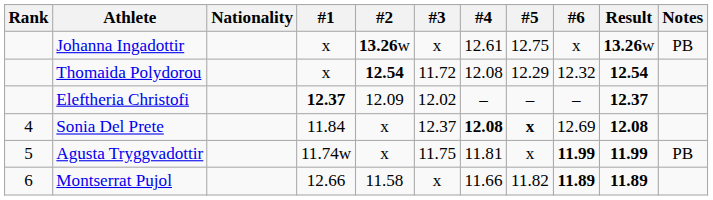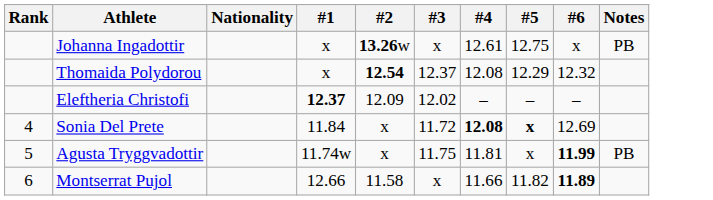 <table class="wikitable sortable" style="text-align:center">
 <tr>
 <th>Rank</th>
 <th>Athlete</th>
 <th>Nationality</th>
 <th>#1</th>
 <th>#2</th>
 <th>#3</th>
 <th>#4</th>
 <th>#5</th>
 <th>#6</th>
-<th>Result</th>
 <th>Notes</th>
 </tr>
 <tr>
 <td></td>
 <td align="left"><a href='#'>Johanna Ingadottir</a></td>
 <td align=left></td>
 <td>x</td>
 <td><strong>13.26</strong>w</td>
 <td>x</td>
 <td>12.61</td>
 <td>12.75</td>
 <td>x</td>
-<td><strong>13.26</strong>w</td>
 <td>PB</td>
 </tr>
 <tr>
 <td></td>
 <td align="left"><a href='#'>Thomaida Polydorou</a></td>
 <td align=left></td>
 <td>x</td>
 <td><strong>12.54</strong></td>
-<td>11.72</td>
+<td>12.37</td>
 <td>12.08</td>
 <td>12.29</td>
 <td>12.32</td>
-<td><strong>12.54</strong></td>
 <td></td>
 </tr>
 <tr>
 <td></td>
 <td align="left"><a href='#'>Eleftheria Christofi</a></td>
 <td align=left></td>
 <td><strong>12.37</strong></td>
 <td>12.09</td>
 <td>12.02</td>
 <td>–</td>
 <td>–</td>
 <td>–</td>
-<td><strong>12.37</strong></td>
 <td></td>
 </tr>
 <tr>
 <td>4</td>
 <td align="left"><a href='#'>Sonia Del Prete</a></td>
 <td align=left></td>
 <td>11.84</td>
 <td>x</td>
-<td>12.37</td>
+<td>11.72</td>
 <td><strong>12.08</strong></td>
 <td><strong>x</strong></td>
 <td>12.69</td>
-<td><strong>12.08</strong></td>
 <td></td>
 </tr>
 <tr>
 <td>5</td>
 <td align="left"><a href='#'>Agusta Tryggvadottir</a></td>
 <td align=left></td>
 <td>11.74w</td>
 <td>x</td>
 <td>11.75</td>
 <td>11.81</td>
 <td>x</td>
-<td><strong>11.99</strong></td>
 <td><strong>11.99</strong></td>
 <td>PB</td>
 </tr>
 <tr>
 <td>6</td>
 <td align="left"><a href='#'>Montserrat Pujol</a></td>
 <td align=left></td>
 <td>12.66</td>
 <td>11.58</td>
 <td>x</td>
 <td>11.66</td>
 <td>11.82</td>
 <td><strong>11.89</strong></td>
-<td><strong>11.89</strong></td>
 <td></td>
 </tr>
 </table>
